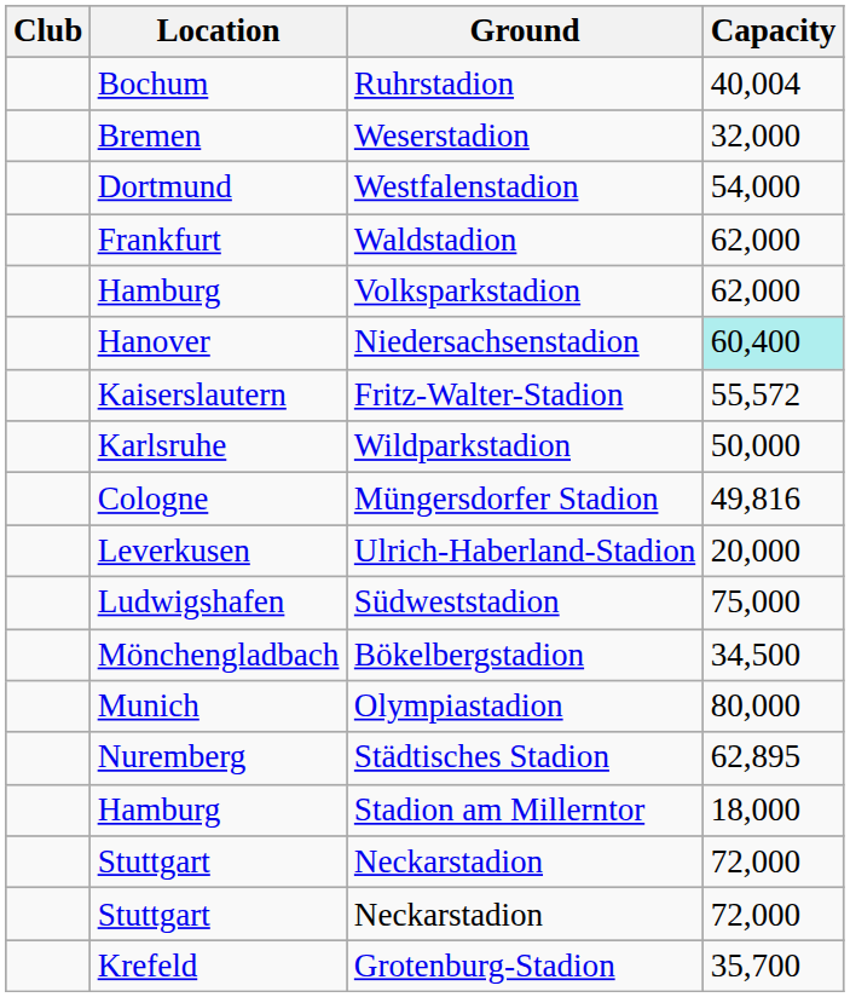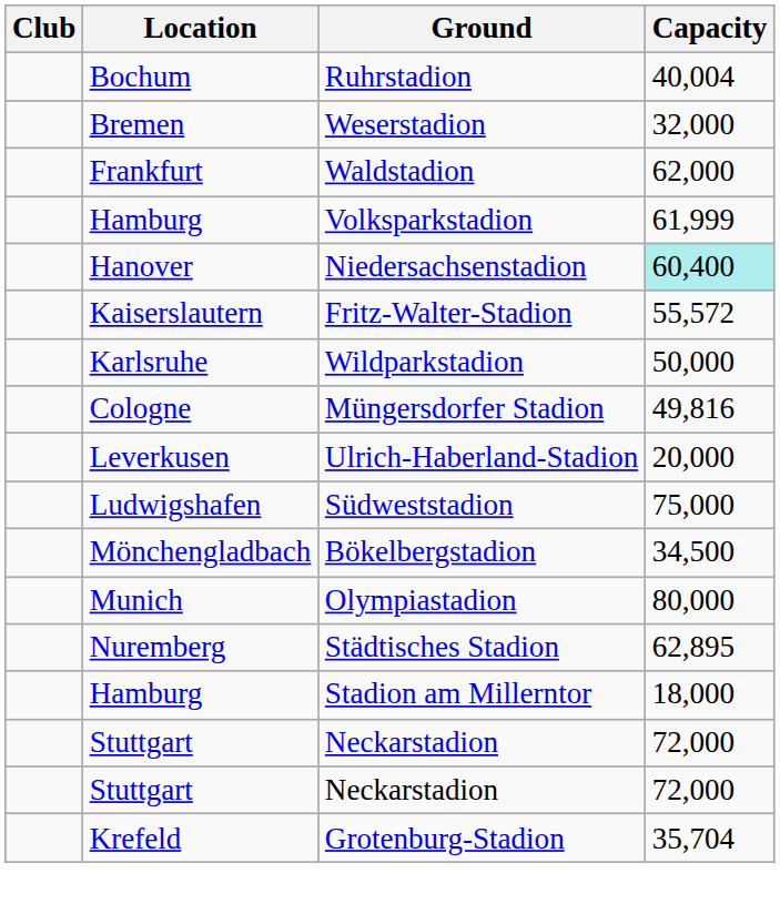 <table class="wikitable sortable">
 <tr>
 <th>Club</th>
 <th>Location</th>
 <th>Ground</th>
 <th>Capacity</th>
 </tr>
 <tr>
 <td></td>
 <td><a href='#'>Bochum</a></td>
 <td><a href='#'>Ruhrstadion</a></td>
 <td>40,004</td>
 </tr>
 <tr>
 <td></td>
 <td><a href='#'>Bremen</a></td>
 <td><a href='#'>Weserstadion</a></td>
 <td>32,000</td>
 </tr>
 <tr>
 <td></td>
-<td><a href='#'>Dortmund</a></td>
-<td><a href='#'>Westfalenstadion</a></td>
-<td>54,000</td>
-</tr>
-<tr>
-<td></td>
 <td><a href='#'>Frankfurt</a></td>
 <td><a href='#'>Waldstadion</a></td>
 <td>62,000</td>
 </tr>
 <tr>
 <td></td>
 <td><a href='#'>Hamburg</a></td>
 <td><a href='#'>Volksparkstadion</a></td>
-<td>62,000</td>
+<td>61,999</td>
 </tr>
 <tr>
 <td></td>
 <td><a href='#'>Hanover</a></td>
 <td><a href='#'>Niedersachsenstadion</a></td>
 <td style="background: paleturquoise;">60,400</td>
 </tr>
 <tr>
 <td></td>
 <td><a href='#'>Kaiserslautern</a></td>
 <td><a href='#'>Fritz-Walter-Stadion</a></td>
 <td>55,572</td>
 </tr>
 <tr>
 <td></td>
 <td><a href='#'>Karlsruhe</a></td>
 <td><a href='#'>Wildparkstadion</a></td>
 <td>50,000</td>
 </tr>
 <tr>
 <td></td>
 <td><a href='#'>Cologne</a></td>
 <td><a href='#'>Müngersdorfer Stadion</a></td>
 <td>49,816</td>
 </tr>
 <tr>
 <td></td>
 <td><a href='#'>Leverkusen</a></td>
 <td><a href='#'>Ulrich-Haberland-Stadion</a></td>
 <td>20,000</td>
 </tr>
 <tr>
 <td></td>
 <td><a href='#'>Ludwigshafen</a></td>
 <td><a href='#'>Südweststadion</a></td>
 <td>75,000</td>
 </tr>
 <tr>
 <td></td>
 <td><a href='#'>Mönchengladbach</a></td>
 <td><a href='#'>Bökelbergstadion</a></td>
 <td>34,500</td>
 </tr>
 <tr>
 <td></td>
 <td><a href='#'>Munich</a></td>
 <td><a href='#'>Olympiastadion</a></td>
 <td>80,000</td>
 </tr>
 <tr>
 <td></td>
 <td><a href='#'>Nuremberg</a></td>
 <td><a href='#'>Städtisches Stadion</a></td>
 <td>62,895</td>
 </tr>
 <tr>
 <td></td>
 <td><a href='#'>Hamburg</a></td>
 <td><a href='#'>Stadion am Millerntor</a></td>
 <td>18,000</td>
 </tr>
 <tr>
 <td></td>
 <td><a href='#'>Stuttgart</a></td>
 <td><a href='#'>Neckarstadion</a></td>
 <td>72,000</td>
 </tr>
 <tr>
 <td></td>
 <td><a href='#'>Stuttgart</a></td>
 <td>Neckarstadion</td>
 <td>72,000</td>
 </tr>
 <tr>
 <td></td>
 <td><a href='#'>Krefeld</a></td>
 <td><a href='#'>Grotenburg-Stadion</a></td>
-<td>35,700</td>
+<td>35,704</td>
 </tr>
 </table>
